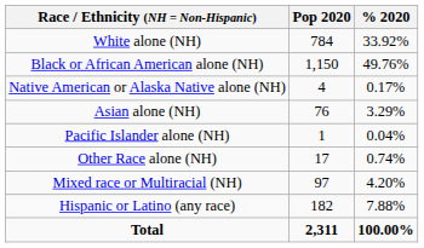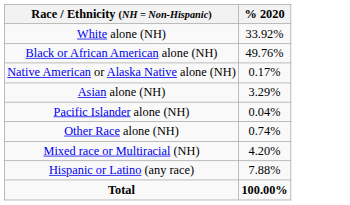 <table class="wikitable" style="text-align:center;">
 <tr>
 <th>Race / Ethnicity <small>(<em>NH = Non-Hispanic</em>)</small></th>
-<th>Pop 2020</th>
 <th>% 2020</th>
 </tr>
 <tr>
 <td><a href='#'>White</a> alone (NH)</td>
-<td>784</td>
 <td>33.92%</td>
 </tr>
 <tr>
 <td><a href='#'>Black or African American</a> alone (NH)</td>
-<td>1,150</td>
 <td>49.76%</td>
 </tr>
 <tr>
 <td><a href='#'>Native American</a> or <a href='#'>Alaska Native</a> alone (NH)</td>
-<td>4</td>
 <td>0.17%</td>
 </tr>
 <tr>
 <td><a href='#'>Asian</a> alone (NH)</td>
-<td>76</td>
 <td>3.29%</td>
 </tr>
 <tr>
 <td><a href='#'>Pacific Islander</a> alone (NH)</td>
-<td>1</td>
 <td>0.04%</td>
 </tr>
 <tr>
 <td><a href='#'>Other Race</a> alone (NH)</td>
-<td>17</td>
 <td>0.74%</td>
 </tr>
 <tr>
 <td><a href='#'>Mixed race or Multiracial</a> (NH)</td>
-<td>97</td>
 <td>4.20%</td>
 </tr>
 <tr>
 <td><a href='#'>Hispanic or Latino</a> (any race)</td>
-<td>182</td>
 <td>7.88%</td>
 </tr>
 <tr>
 <td><strong>Total</strong></td>
-<td><strong>2,311</strong></td>
 <td><strong>100.00%</strong></td>
 </tr>
 </table>
